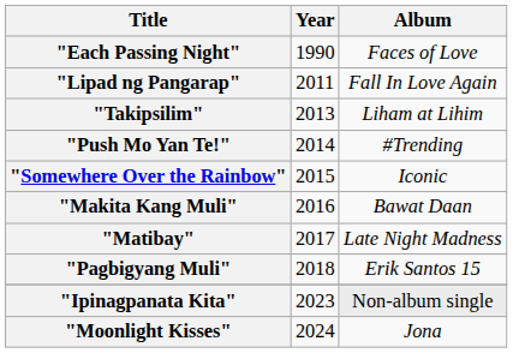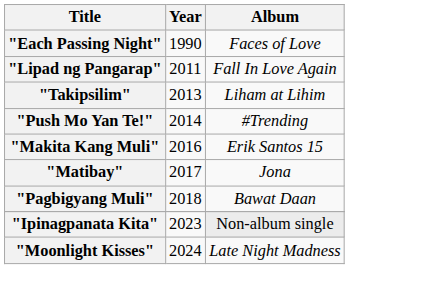 <table class="wikitable plainrowheaders" style="text-align:center;">
 <tr>
 <th scope="col">Title</th>
 <th scope="col">Year</th>
 <th scope="col">Album</th>
 </tr>
 <tr>
 <th scope="row">"Each Passing Night"<br></th>
 <td rowspan="1">1990</td>
 <td rowspan="1"><em>Faces of Love</em></td>
 </tr>
 <tr>
 <th scope="row">"Lipad ng Pangarap"<br></th>
 <td rowspan="1">2011</td>
 <td rowspan="1"><em>Fall In Love Again</em></td>
 </tr>
 <tr>
 <th scope="row">"Takipsilim"<br></th>
 <td rowspan="1">2013</td>
 <td rowspan="1"><em>Liham at Lihim</em></td>
 </tr>
 <tr>
 <th scope="row">"Push Mo Yan Te!"<br></th>
 <td rowspan="1">2014</td>
 <td rowspan="1"><em>#Trending</em></td>
 </tr>
 <tr>
-<th scope="row">"<a href='#'>Somewhere Over the Rainbow</a>"<br></th>
-<td rowspan="1">2015</td>
-<td rowspan="1"><em>Iconic</em></td>
-</tr>
-<tr>
 <th scope="row">"Makita Kang Muli"<br></th>
 <td rowspan="1">2016</td>
-<td rowspan="1"><em>Bawat Daan</em></td>
+<td><em>Erik Santos 15</em></td>
 </tr>
 <tr>
 <th scope="row">"Matibay"<br></th>
 <td rowspan="1">2017</td>
-<td><em>Late Night Madness</em></td>
+<td rowspan="1"><em>Jona</em></td>
 </tr>
 <tr>
 <th scope="row">"Pagbigyang Muli"<br></th>
 <td>2018</td>
-<td><em>Erik Santos 15</em></td>
+<td rowspan="1"><em>Bawat Daan</em></td>
 </tr>
 <tr>
 </tr>
 <tr>
 <th scope="row">"Ipinagpanata Kita"<br></th>
 <td>2023</td>
 <td style="background:#ECECEC;">Non-album single</td>
 </tr>
 <tr>
 <th scope="row">"Moonlight Kisses"</th>
 <td>2024</td>
-<td rowspan="1"><em>Jona</em></td>
+<td><em>Late Night Madness</em></td>
 </tr>
 </table>
